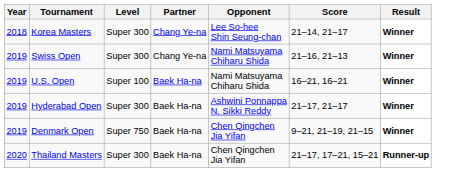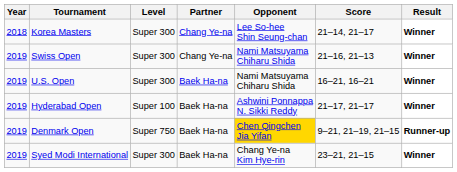 <table class="sortable wikitable" style="font-size: 90%;">
 <tr>
 <th>Year</th>
 <th>Tournament</th>
 <th>Level</th>
 <th>Partner</th>
 <th>Opponent</th>
 <th>Score</th>
 <th>Result</th>
 </tr>
 <tr>
 <td align="center"><a href='#'>2018</a></td>
 <td align="left"><a href='#'>Korea Masters</a></td>
 <td align="left">Super 300</td>
 <td align="left"> <a href='#'>Chang Ye-na</a></td>
 <td align="left"> <a href='#'>Lee So-hee</a> <br>  <a href='#'>Shin Seung-chan</a></td>
 <td align="left">21–14, 21–17</td>
 <td style="text-align:left; background:white"> <strong>Winner</strong></td>
 </tr>
 <tr>
 <td align="center"><a href='#'>2019</a></td>
 <td align="left"><a href='#'>Swiss Open</a></td>
 <td align="left">Super 300</td>
 <td align="left"> Chang Ye-na</td>
 <td align="left"> <a href='#'>Nami Matsuyama</a> <br>  <a href='#'>Chiharu Shida</a></td>
 <td align="left">21–16, 21–13</td>
 <td style="text-align:left; background:white"> <strong>Winner</strong></td>
 </tr>
 <tr>
 <td align="center"><a href='#'>2019</a></td>
 <td align="left"><a href='#'>U.S. Open</a></td>
-<td align="left">Super 100</td>
+<td align="left">Super 300</td>
 <td align="left"> <a href='#'>Baek Ha-na</a></td>
 <td align="left"> Nami Matsuyama <br>  Chiharu Shida</td>
 <td align="left">16–21, 16–21</td>
 <td style="text-align:left; background:white"> <strong>Winner</strong></td>
 </tr>
 <tr>
 <td align="center"><a href='#'>2019</a></td>
 <td align="left"><a href='#'>Hyderabad Open</a></td>
-<td align="left">Super 300</td>
+<td align="left">Super 100</td>
 <td align="left"> Baek Ha-na</td>
 <td align="left"> <a href='#'>Ashwini Ponnappa</a> <br>  <a href='#'>N. Sikki Reddy</a></td>
 <td align="left">21–17, 21–17</td>
 <td style="text-align:left; background:white"> <strong>Winner</strong></td>
 </tr>
 <tr>
 <td align="center"><a href='#'>2019</a></td>
 <td align="left"><a href='#'>Denmark Open</a></td>
 <td align="left">Super 750</td>
 <td align="left"> Baek Ha-na</td>
-<td align="left"> <a href='#'>Chen Qingchen</a> <br>  <a href='#'>Jia Yifan</a></td>
+<td align="left" style="background: gold;"> <a href='#'>Chen Qingchen</a> <br>  <a href='#'>Jia Yifan</a></td>
 <td align="left">9–21, 21–19, 21–15</td>
+<td style="text-align:left; background:white"> <strong>Runner-up</strong></td>
+</tr>
+<tr>
+<td align="center"><a href='#'>2019</a></td>
+<td align="left"><a href='#'>Syed Modi International</a></td>
+<td align="left">Super 300</td>
+<td align="left"> Baek Ha-na</td>
+<td align="left"> Chang Ye-na <br>  <a href='#'>Kim Hye-rin</a></td>
+<td align="left">23–21, 21–15</td>
 <td style="text-align:left; background:white"> <strong>Winner</strong></td>
 </tr>
-<tr>
-<td align="center"><a href='#'>2020</a></td>
-<td align="left"><a href='#'>Thailand Masters</a></td>
-<td align="left">Super 300</td>
-<td align="left"> Baek Ha-na</td>
-<td align="left"> Chen Qingchen <br>  Jia Yifan</td>
-<td align="left">21–17, 17–21, 15–21</td>
-<td style="text-align:left; background:white"> <strong>Runner-up</strong></td>
-</tr>
 </table>
